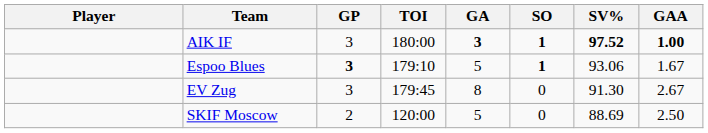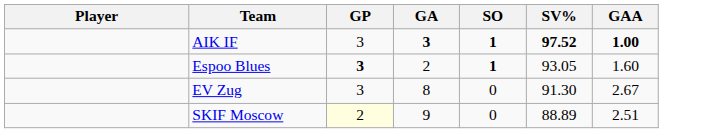 <table class="wikitable sortable" style="text-align:center;">
 <tr>
 <th style="width:20%">Player</th>
 <th style="width:15%">Team</th>
 <th style="width:7.2%">GP</th>
-<th style="width:7.2%">TOI</th>
 <th style="width:7.2%">GA</th>
 <th style="width:7.2%">SO</th>
 <th style="width:7.2%">SV%</th>
 <th style="width:7.2%">GAA</th>
 </tr>
 <tr>
 <td align="left"></td>
 <td align="left"> <a href='#'>AIK IF</a></td>
 <td>3</td>
-<td>180:00</td>
 <td><strong>3</strong></td>
 <td><strong>1</strong></td>
 <td><strong>97.52</strong></td>
 <td><strong>1.00</strong></td>
 </tr>
 <tr>
 <td align="left"></td>
 <td align="left"> <a href='#'>Espoo Blues</a></td>
 <td><strong>3</strong></td>
-<td>179:10</td>
-<td>5</td>
+<td>2</td>
 <td><strong>1</strong></td>
-<td>93.06</td>
-<td>1.67</td>
+<td>93.05</td>
+<td>1.60</td>
 </tr>
 <tr>
 <td align="left"></td>
 <td align="left"> <a href='#'>EV Zug</a></td>
 <td>3</td>
-<td>179:45</td>
 <td>8</td>
 <td>0</td>
 <td>91.30</td>
 <td>2.67</td>
 </tr>
 <tr>
 <td align="left"></td>
 <td align="left"> <a href='#'>SKIF Moscow</a></td>
-<td>2</td>
-<td>120:00</td>
-<td>5</td>
+<td style="background: lightyellow;">2</td>
+<td>9</td>
 <td>0</td>
-<td>88.69</td>
-<td>2.50</td>
+<td>88.89</td>
+<td>2.51</td>
 </tr>
 </table>
